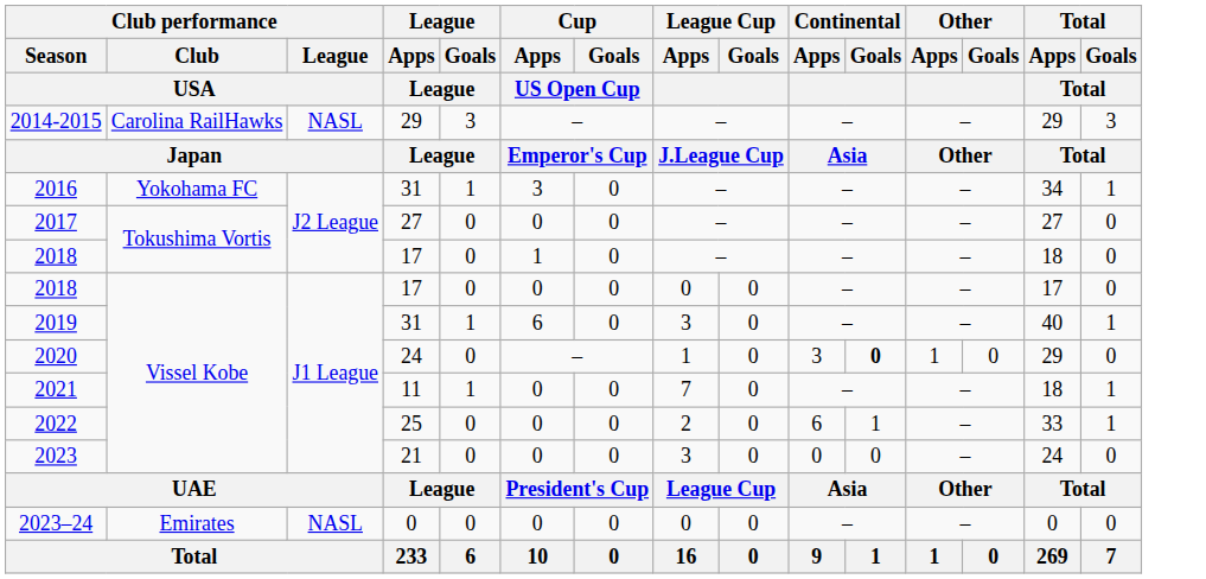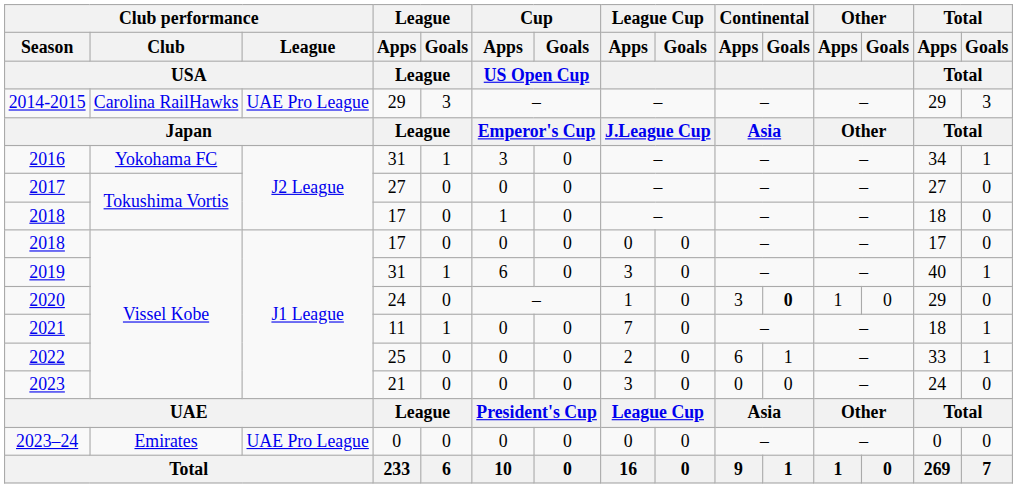 <table class="wikitable" style="text-align:center;">
 <tr>
 <th colspan=3>Club performance</th>
 <th colspan=2>League</th>
 <th colspan=2>Cup</th>
 <th colspan=2>League Cup</th>
 <th colspan=2>Continental</th>
 <th colspan=2>Other</th>
 <th colspan=2>Total</th>
 </tr>
 <tr>
 <th>Season</th>
 <th>Club</th>
 <th>League</th>
 <th>Apps</th>
 <th>Goals</th>
 <th>Apps</th>
 <th>Goals</th>
 <th>Apps</th>
 <th>Goals</th>
 <th>Apps</th>
 <th>Goals</th>
 <th>Apps</th>
 <th>Goals</th>
 <th>Apps</th>
 <th>Goals</th>
 </tr>
 <tr>
 <th colspan=3>USA</th>
 <th colspan=2>League</th>
 <th colspan=2><a href='#'>US Open Cup</a></th>
 <th colspan=2></th>
 <th colspan=2></th>
 <th colspan=2></th>
 <th colspan=2>Total</th>
 </tr>
 <tr>
 <td><a href='#'>2014-2015</a></td>
 <td><a href='#'>Carolina RailHawks</a></td>
-<td><a href='#'>NASL</a></td>
+<td><a href='#'>UAE Pro League</a></td>
 <td>29</td>
 <td>3</td>
 <td colspan="2">–</td>
 <td colspan="2">–</td>
 <td colspan="2">–</td>
 <td colspan="2">–</td>
 <td>29</td>
 <td>3</td>
 </tr>
 <tr>
 <th colspan=3>Japan</th>
 <th colspan=2>League</th>
 <th colspan=2><a href='#'>Emperor's Cup</a></th>
 <th colspan=2><a href='#'>J.League Cup</a></th>
 <th colspan=2><a href='#'>Asia</a></th>
 <th colspan=2>Other</th>
 <th colspan=2>Total</th>
 </tr>
 <tr>
 <td><a href='#'>2016</a></td>
 <td><a href='#'>Yokohama FC</a></td>
 <td rowspan="3"><a href='#'>J2 League</a></td>
 <td>31</td>
 <td>1</td>
 <td>3</td>
 <td>0</td>
 <td colspan="2">–</td>
 <td colspan="2">–</td>
 <td colspan="2">–</td>
 <td>34</td>
 <td>1</td>
 </tr>
 <tr>
 <td><a href='#'>2017</a></td>
 <td rowspan="2"><a href='#'>Tokushima Vortis</a></td>
 <td>27</td>
 <td>0</td>
 <td>0</td>
 <td>0</td>
 <td colspan="2">–</td>
 <td colspan="2">–</td>
 <td colspan="2">–</td>
 <td>27</td>
 <td>0</td>
 </tr>
 <tr>
 <td><a href='#'>2018</a></td>
 <td>17</td>
 <td>0</td>
 <td>1</td>
 <td>0</td>
 <td colspan="2">–</td>
 <td colspan="2">–</td>
 <td colspan="2">–</td>
 <td>18</td>
 <td>0</td>
 </tr>
 <tr>
 <td><a href='#'>2018</a></td>
 <td rowspan=6><a href='#'>Vissel Kobe</a></td>
 <td rowspan="6"><a href='#'>J1 League</a></td>
 <td>17</td>
 <td>0</td>
 <td>0</td>
 <td>0</td>
 <td>0</td>
 <td>0</td>
 <td colspan="2">–</td>
 <td colspan="2">–</td>
 <td>17</td>
 <td>0</td>
 </tr>
 <tr>
 <td><a href='#'>2019</a></td>
 <td>31</td>
 <td>1</td>
 <td>6</td>
 <td>0</td>
 <td>3</td>
 <td>0</td>
 <td colspan="2">–</td>
 <td colspan="2">–</td>
 <td>40</td>
 <td>1</td>
 </tr>
 <tr>
 <td><a href='#'>2020</a></td>
 <td>24</td>
 <td>0</td>
 <td colspan="2">–</td>
 <td>1</td>
 <td>0</td>
 <td>3</td>
 <td><strong>0</strong></td>
 <td>1</td>
 <td>0</td>
 <td>29</td>
 <td>0</td>
 </tr>
 <tr>
 <td><a href='#'>2021</a></td>
 <td>11</td>
 <td>1</td>
 <td>0</td>
 <td>0</td>
 <td>7</td>
 <td>0</td>
 <td colspan="2">–</td>
 <td colspan="2">–</td>
 <td>18</td>
 <td>1</td>
 </tr>
 <tr>
 <td><a href='#'>2022</a></td>
 <td>25</td>
 <td>0</td>
 <td>0</td>
 <td>0</td>
 <td>2</td>
 <td>0</td>
 <td>6</td>
 <td>1</td>
 <td colspan="2">–</td>
 <td>33</td>
 <td>1</td>
 </tr>
 <tr>
 <td><a href='#'>2023</a></td>
 <td>21</td>
 <td>0</td>
 <td>0</td>
 <td>0</td>
 <td>3</td>
 <td>0</td>
 <td>0</td>
 <td>0</td>
 <td colspan="2">–</td>
 <td>24</td>
 <td>0</td>
 </tr>
 <tr>
 <th colspan=3>UAE</th>
 <th colspan=2>League</th>
 <th colspan=2><a href='#'>President's Cup</a></th>
 <th colspan=2><a href='#'>League Cup</a></th>
 <th colspan=2>Asia</th>
 <th colspan=2>Other</th>
 <th colspan=2>Total</th>
 </tr>
 <tr>
 <td><a href='#'>2023–24</a></td>
 <td><a href='#'>Emirates</a></td>
-<td><a href='#'>NASL</a></td>
+<td><a href='#'>UAE Pro League</a></td>
 <td>0</td>
 <td>0</td>
 <td>0</td>
 <td>0</td>
 <td>0</td>
 <td>0</td>
 <td colspan="2">–</td>
 <td colspan="2">–</td>
 <td>0</td>
 <td>0</td>
 </tr>
 <tr>
 <th colspan=3>Total</th>
 <th>233</th>
 <th>6</th>
 <th>10</th>
 <th>0</th>
 <th>16</th>
 <th>0</th>
 <th>9</th>
 <th>1</th>
 <th>1</th>
 <th>0</th>
 <th>269</th>
 <th>7</th>
 </tr>
 </table>
